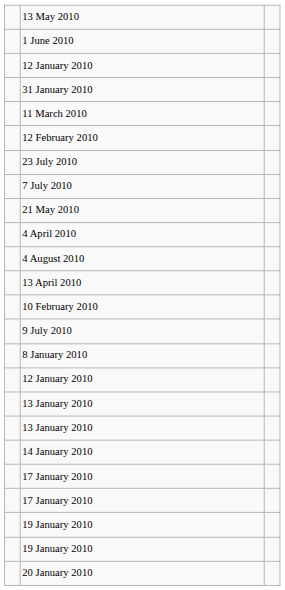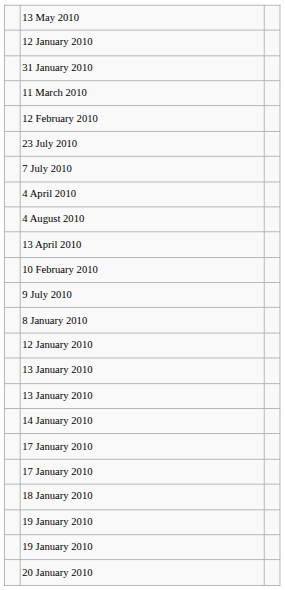 <table class="wikitable" style="font-size: 80%; float: left; width: 26em; margin-right: 1em; height: 700px">
 <tr>
 <td></td>
 <td>13 May 2010</td>
-<td></td>
-</tr>
-<tr>
-<td></td>
-<td>1 June 2010</td>
 <td></td>
 </tr>
 <tr>
 <td></td>
 <td>12 January 2010</td>
 <td></td>
 </tr>
 <tr>
 <td></td>
 <td>31 January 2010</td>
 <td></td>
 </tr>
 <tr>
 <td></td>
 <td>11 March 2010</td>
 <td></td>
 </tr>
 <tr>
 <td></td>
 <td>12 February 2010</td>
 <td></td>
 </tr>
 <tr>
 <td></td>
 <td>23 July 2010</td>
 <td></td>
 </tr>
 <tr>
 <td></td>
 <td>7 July 2010</td>
-<td></td>
-</tr>
-<tr>
-<td></td>
-<td>21 May 2010</td>
 <td></td>
 </tr>
 <tr>
 <td></td>
 <td>4 April 2010</td>
 <td></td>
 </tr>
 <tr>
 <td></td>
 <td>4 August 2010</td>
 <td></td>
 </tr>
 <tr>
 <td></td>
 <td>13 April 2010</td>
 <td></td>
 </tr>
 <tr>
 <td></td>
 <td>10 February 2010</td>
 <td></td>
 </tr>
 <tr>
 <td></td>
 <td>9 July 2010</td>
 <td></td>
 </tr>
 <tr>
 <td></td>
 <td>8 January 2010</td>
 <td></td>
 </tr>
 <tr>
 <td></td>
 <td>12 January 2010</td>
 <td></td>
 </tr>
 <tr>
 <td></td>
 <td>13 January 2010</td>
 <td></td>
 </tr>
 <tr>
 <td></td>
 <td>13 January 2010</td>
 <td></td>
 </tr>
 <tr>
 <td></td>
 <td>14 January 2010</td>
 <td></td>
 </tr>
 <tr>
 <td></td>
 <td>17 January 2010</td>
 <td></td>
 </tr>
 <tr>
 <td></td>
 <td>17 January 2010</td>
 <td></td>
 </tr>
 <tr>
 <td></td>
+<td>18 January 2010</td>
+<td></td>
+</tr>
+<tr>
+<td></td>
 <td>19 January 2010</td>
 <td></td>
 </tr>
 <tr>
 <td></td>
 <td>19 January 2010</td>
 <td></td>
 </tr>
 <tr>
 <td></td>
 <td>20 January 2010</td>
 <td></td>
 </tr>
 </table>
